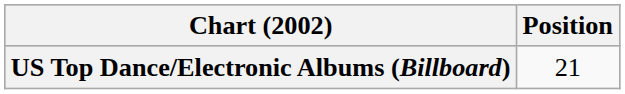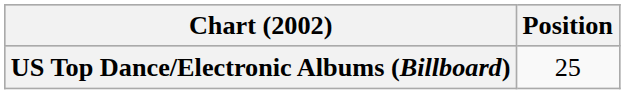 <table class="wikitable plainrowheaders" style="text-align:center">
 <tr>
 <th scope="col">Chart (2002)</th>
 <th scope="col">Position</th>
 </tr>
 <tr>
 <th scope="row">US Top Dance/Electronic Albums (<em>Billboard</em>)</th>
-<td>21</td>
+<td>25</td>
 </tr>
 </table>
